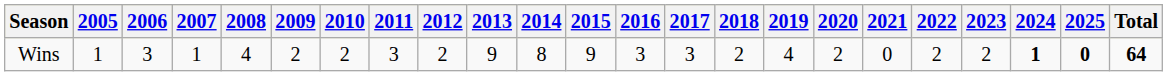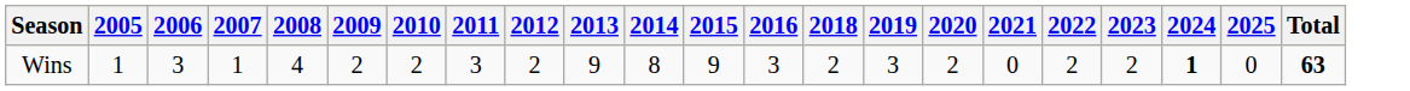 <table class="wikitable" style=font-size:95%>
 <tr style=background:#ffc>
 <th scope=col>Season</th>
 <th scope="col"><a href='#'>2005</a></th>
 <th scope="col"><a href='#'>2006</a></th>
 <th scope="col"><a href='#'>2007</a></th>
 <th scope="col"><a href='#'>2008</a></th>
 <th scope="col"><a href='#'>2009</a></th>
 <th scope="col"><a href='#'>2010</a></th>
 <th scope="col"><a href='#'>2011</a></th>
 <th scope="col"><a href='#'>2012</a></th>
 <th scope="col"><a href='#'>2013</a></th>
 <th scope="col"><a href='#'>2014</a></th>
 <th scope="col"><a href='#'>2015</a></th>
 <th scope="col"><a href='#'>2016</a></th>
-<th scope="col"><a href='#'>2017</a></th>
 <th scope="col"><a href='#'>2018</a></th>
 <th scope="col"><a href='#'>2019</a></th>
 <th scope="col"><a href='#'>2020</a></th>
 <th scope="col"><a href='#'>2021</a></th>
 <th scope="col"><a href='#'>2022</a></th>
 <th scope="col"><a href='#'>2023</a></th>
 <th scope="col"><a href='#'>2024</a></th>
 <th scope="col"><a href='#'>2025</a></th>
 <th scope=col>Total</th>
 </tr>
 <tr align=center>
 <td>Wins</td>
 <td>1</td>
 <td>3</td>
 <td>1</td>
 <td>4</td>
 <td>2</td>
 <td>2</td>
 <td>3</td>
 <td>2</td>
 <td>9</td>
 <td>8</td>
 <td>9</td>
 <td>3</td>
+<td>2</td>
 <td>3</td>
-<td>2</td>
-<td>4</td>
 <td>2</td>
 <td>0</td>
 <td>2</td>
 <td>2</td>
 <td><strong>1</strong></td>
-<td><strong>0</strong></td>
-<td><strong>64</strong></td>
+<td>0</td>
+<td><strong>63</strong></td>
 </tr>
 </table>
